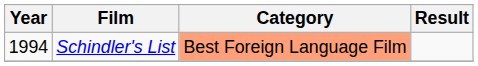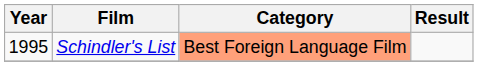 <table class="wikitable">
 <tr>
 <th>Year</th>
 <th>Film</th>
 <th>Category</th>
 <th>Result</th>
 </tr>
 <tr>
-<td style="text-align:center;">1994</td>
+<td style="text-align:center;">1995</td>
 <td style="text-align:center;"><em><a href='#'>Schindler's List</a></em></td>
 <td style="background: lightsalmon; text-align:center;">Best Foreign Language Film</td>
 <td></td>
 </tr>
 <tr>
 </tr>
 </table>
